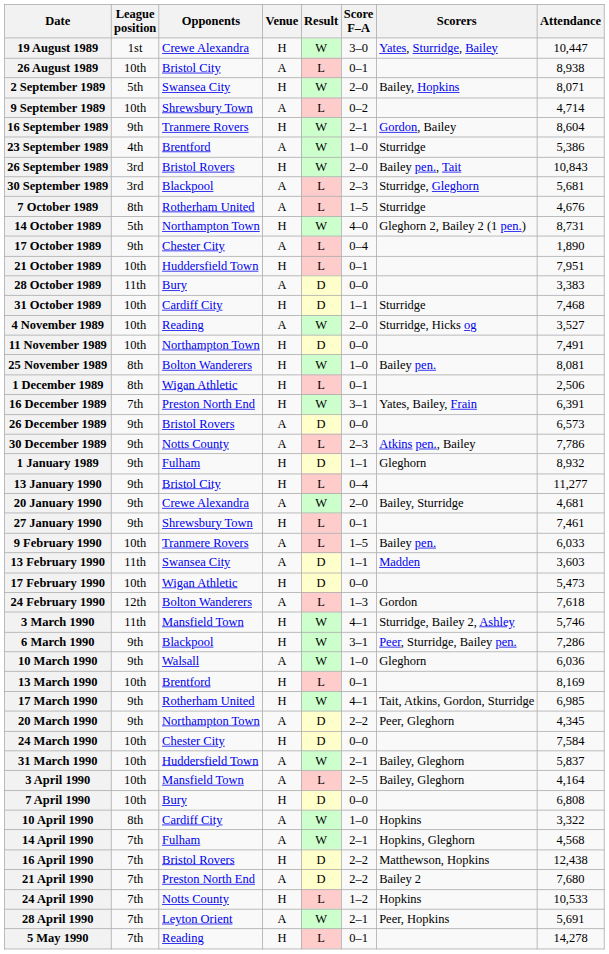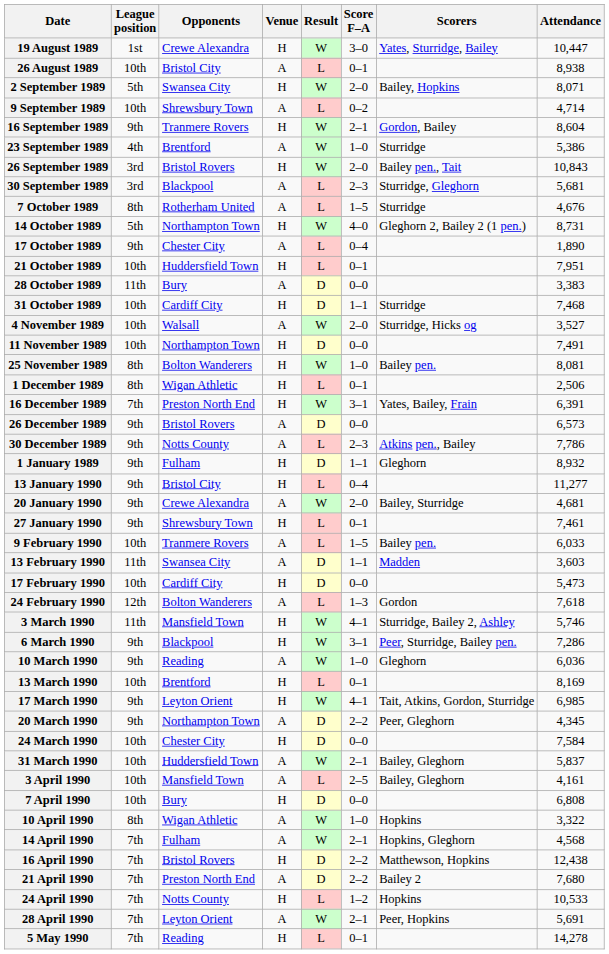 <table class="wikitable plainrowheaders" style="text-align:center">
 <tr>
 <th scope="col">Date</th>
 <th scope="col">League<br>position</th>
 <th scope="col">Opponents</th>
 <th scope="col">Venue</th>
 <th scope="col">Result</th>
 <th scope="col">Score<br>F–A</th>
 <th scope="col">Scorers</th>
 <th scope="col">Attendance</th>
 </tr>
 <tr>
 <th scope="row">19 August 1989</th>
 <td>1st</td>
 <td align="left"><a href='#'>Crewe Alexandra</a></td>
 <td>H</td>
 <td style="background:#cfc">W</td>
 <td>3–0</td>
 <td align="left"><a href='#'>Yates</a>, <a href='#'>Sturridge</a>, <a href='#'>Bailey</a></td>
 <td>10,447</td>
 </tr>
 <tr>
 <th scope="row">26 August 1989</th>
 <td>10th</td>
 <td align="left"><a href='#'>Bristol City</a></td>
 <td>A</td>
 <td style="background:#fcc">L</td>
 <td>0–1</td>
 <td></td>
 <td>8,938</td>
 </tr>
 <tr>
 <th scope="row">2 September 1989</th>
 <td>5th</td>
 <td align="left"><a href='#'>Swansea City</a></td>
 <td>H</td>
 <td style="background:#cfc">W</td>
 <td>2–0</td>
 <td align="left">Bailey, <a href='#'>Hopkins</a></td>
 <td>8,071</td>
 </tr>
 <tr>
 <th scope="row">9 September 1989</th>
 <td>10th</td>
 <td align="left"><a href='#'>Shrewsbury Town</a></td>
 <td>A</td>
 <td style="background:#fcc">L</td>
 <td>0–2</td>
 <td></td>
 <td>4,714</td>
 </tr>
 <tr>
 <th scope="row">16 September 1989</th>
 <td>9th</td>
 <td align="left"><a href='#'>Tranmere Rovers</a></td>
 <td>H</td>
 <td style="background:#cfc">W</td>
 <td>2–1</td>
 <td align="left"><a href='#'>Gordon</a>, Bailey</td>
 <td>8,604</td>
 </tr>
 <tr>
 <th scope="row">23 September 1989</th>
 <td>4th</td>
 <td align="left"><a href='#'>Brentford</a></td>
 <td>A</td>
 <td style="background:#cfc">W</td>
 <td>1–0</td>
 <td align="left">Sturridge</td>
 <td>5,386</td>
 </tr>
 <tr>
 <th scope="row">26 September 1989</th>
 <td>3rd</td>
 <td align="left"><a href='#'>Bristol Rovers</a></td>
 <td>H</td>
 <td style="background:#cfc">W</td>
 <td>2–0</td>
 <td align="left">Bailey <a href='#'>pen.</a>, <a href='#'>Tait</a></td>
 <td>10,843</td>
 </tr>
 <tr>
 <th scope="row">30 September 1989</th>
 <td>3rd</td>
 <td align="left"><a href='#'>Blackpool</a></td>
 <td>A</td>
 <td style="background:#fcc">L</td>
 <td>2–3</td>
 <td align="left">Sturridge, <a href='#'>Gleghorn</a></td>
 <td>5,681</td>
 </tr>
 <tr>
 <th scope="row">7 October 1989</th>
 <td>8th</td>
 <td align="left"><a href='#'>Rotherham United</a></td>
 <td>A</td>
 <td style="background:#fcc">L</td>
 <td>1–5</td>
 <td align="left">Sturridge</td>
 <td>4,676</td>
 </tr>
 <tr>
 <th scope="row">14 October 1989</th>
 <td>5th</td>
 <td align="left"><a href='#'>Northampton Town</a></td>
 <td>H</td>
 <td style="background:#cfc">W</td>
 <td>4–0</td>
 <td align="left">Gleghorn 2, Bailey 2 (1 <a href='#'>pen.</a>)</td>
 <td>8,731</td>
 </tr>
 <tr>
 <th scope="row">17 October 1989</th>
 <td>9th</td>
 <td align="left"><a href='#'>Chester City</a></td>
 <td>A</td>
 <td style="background:#fcc">L</td>
 <td>0–4</td>
 <td></td>
 <td>1,890</td>
 </tr>
 <tr>
 <th scope="row">21 October 1989</th>
 <td>10th</td>
 <td align="left"><a href='#'>Huddersfield Town</a></td>
 <td>H</td>
 <td style="background:#fcc">L</td>
 <td>0–1</td>
 <td></td>
 <td>7,951</td>
 </tr>
 <tr>
 <th scope="row">28 October 1989</th>
 <td>11th</td>
 <td align="left"><a href='#'>Bury</a></td>
 <td>A</td>
 <td style="background:#ffc">D</td>
 <td>0–0</td>
 <td></td>
 <td>3,383</td>
 </tr>
 <tr>
 <th scope="row">31 October 1989</th>
 <td>10th</td>
 <td align="left"><a href='#'>Cardiff City</a></td>
 <td>H</td>
 <td style="background:#ffc">D</td>
 <td>1–1</td>
 <td align="left">Sturridge</td>
 <td>7,468</td>
 </tr>
 <tr>
 <th scope="row">4 November 1989</th>
 <td>10th</td>
-<td align="left"><a href='#'>Reading</a></td>
+<td align="left"><a href='#'>Walsall</a></td>
 <td>A</td>
 <td style="background:#cfc">W</td>
 <td>2–0</td>
 <td align="left">Sturridge, Hicks <a href='#'>og</a></td>
 <td>3,527</td>
 </tr>
 <tr>
 <th scope="row">11 November 1989</th>
 <td>10th</td>
 <td align="left"><a href='#'>Northampton Town</a></td>
 <td>H</td>
 <td style="background:#ffc">D</td>
 <td>0–0</td>
 <td></td>
 <td>7,491</td>
 </tr>
 <tr>
 <th scope="row">25 November 1989</th>
 <td>8th</td>
 <td align="left"><a href='#'>Bolton Wanderers</a></td>
 <td>H</td>
 <td style="background:#cfc">W</td>
 <td>1–0</td>
 <td align="left">Bailey <a href='#'>pen.</a></td>
 <td>8,081</td>
 </tr>
 <tr>
 <th scope="row">1 December 1989</th>
 <td>8th</td>
 <td align="left"><a href='#'>Wigan Athletic</a></td>
 <td>H</td>
 <td style="background:#fcc">L</td>
 <td>0–1</td>
 <td></td>
 <td>2,506</td>
 </tr>
 <tr>
 <th scope="row">16 December 1989</th>
 <td>7th</td>
 <td align="left"><a href='#'>Preston North End</a></td>
 <td>H</td>
 <td style="background:#cfc">W</td>
 <td>3–1</td>
 <td align="left">Yates, Bailey, <a href='#'>Frain</a></td>
 <td>6,391</td>
 </tr>
 <tr>
 <th scope="row">26 December 1989</th>
 <td>9th</td>
 <td align="left"><a href='#'>Bristol Rovers</a></td>
 <td>A</td>
 <td style="background:#ffc">D</td>
 <td>0–0</td>
 <td></td>
 <td>6,573</td>
 </tr>
 <tr>
 <th scope="row">30 December 1989</th>
 <td>9th</td>
 <td align="left"><a href='#'>Notts County</a></td>
 <td>A</td>
 <td style="background:#fcc">L</td>
 <td>2–3</td>
 <td align="left"><a href='#'>Atkins</a> <a href='#'>pen.</a>, Bailey</td>
 <td>7,786</td>
 </tr>
 <tr>
 <th scope="row">1 January 1989</th>
 <td>9th</td>
 <td align="left"><a href='#'>Fulham</a></td>
 <td>H</td>
 <td style="background:#ffc">D</td>
 <td>1–1</td>
 <td align="left">Gleghorn</td>
 <td>8,932</td>
 </tr>
 <tr>
 <th scope="row">13 January 1990</th>
 <td>9th</td>
 <td align="left"><a href='#'>Bristol City</a></td>
 <td>H</td>
 <td style="background:#fcc">L</td>
 <td>0–4</td>
 <td></td>
 <td>11,277</td>
 </tr>
 <tr>
 <th scope="row">20 January 1990</th>
 <td>9th</td>
 <td align="left"><a href='#'>Crewe Alexandra</a></td>
 <td>A</td>
 <td style="background:#cfc">W</td>
 <td>2–0</td>
 <td align="left">Bailey, Sturridge</td>
 <td>4,681</td>
 </tr>
 <tr>
 <th scope="row">27 January 1990</th>
 <td>9th</td>
 <td align="left"><a href='#'>Shrewsbury Town</a></td>
 <td>H</td>
 <td style="background:#fcc">L</td>
 <td>0–1</td>
 <td></td>
 <td>7,461</td>
 </tr>
 <tr>
 <th scope="row">9 February 1990</th>
 <td>10th</td>
 <td align="left"><a href='#'>Tranmere Rovers</a></td>
 <td>A</td>
 <td style="background:#fcc">L</td>
 <td>1–5</td>
 <td align="left">Bailey <a href='#'>pen.</a></td>
 <td>6,033</td>
 </tr>
 <tr>
 <th scope="row">13 February 1990</th>
 <td>11th</td>
 <td align="left"><a href='#'>Swansea City</a></td>
 <td>A</td>
 <td style="background:#ffc">D</td>
 <td>1–1</td>
 <td align="left"><a href='#'>Madden</a></td>
 <td>3,603</td>
 </tr>
 <tr>
 <th scope="row">17 February 1990</th>
 <td>10th</td>
-<td align="left"><a href='#'>Wigan Athletic</a></td>
+<td align="left"><a href='#'>Cardiff City</a></td>
 <td>H</td>
 <td style="background:#ffc">D</td>
 <td>0–0</td>
 <td></td>
 <td>5,473</td>
 </tr>
 <tr>
 <th scope="row">24 February 1990</th>
 <td>12th</td>
 <td align="left"><a href='#'>Bolton Wanderers</a></td>
 <td>A</td>
 <td style="background:#fcc">L</td>
 <td>1–3</td>
 <td align="left">Gordon</td>
 <td>7,618</td>
 </tr>
 <tr>
 <th scope="row">3 March 1990</th>
 <td>11th</td>
 <td align="left"><a href='#'>Mansfield Town</a></td>
 <td>H</td>
 <td style="background:#cfc">W</td>
 <td>4–1</td>
 <td align="left">Sturridge, Bailey 2, <a href='#'>Ashley</a></td>
 <td>5,746</td>
 </tr>
 <tr>
 <th scope="row">6 March 1990</th>
 <td>9th</td>
 <td align="left"><a href='#'>Blackpool</a></td>
 <td>H</td>
 <td style="background:#cfc">W</td>
 <td>3–1</td>
 <td align="left"><a href='#'>Peer</a>, Sturridge, Bailey <a href='#'>pen.</a></td>
 <td>7,286</td>
 </tr>
 <tr>
 <th scope="row">10 March 1990</th>
 <td>9th</td>
-<td align="left"><a href='#'>Walsall</a></td>
+<td align="left"><a href='#'>Reading</a></td>
 <td>A</td>
 <td style="background:#cfc">W</td>
 <td>1–0</td>
 <td align="left">Gleghorn</td>
 <td>6,036</td>
 </tr>
 <tr>
 <th scope="row">13 March 1990</th>
 <td>10th</td>
 <td align="left"><a href='#'>Brentford</a></td>
 <td>H</td>
 <td style="background:#fcc">L</td>
 <td>0–1</td>
 <td></td>
 <td>8,169</td>
 </tr>
 <tr>
 <th scope="row">17 March 1990</th>
 <td>9th</td>
-<td align="left"><a href='#'>Rotherham United</a></td>
+<td align="left"><a href='#'>Leyton Orient</a></td>
 <td>H</td>
 <td style="background:#cfc">W</td>
 <td>4–1</td>
 <td align="left">Tait, Atkins, Gordon, Sturridge</td>
 <td>6,985</td>
 </tr>
 <tr>
 <th scope="row">20 March 1990</th>
 <td>9th</td>
 <td align="left"><a href='#'>Northampton Town</a></td>
 <td>A</td>
 <td style="background:#ffc">D</td>
 <td>2–2</td>
 <td align="left">Peer, Gleghorn</td>
 <td>4,345</td>
 </tr>
 <tr>
 <th scope="row">24 March 1990</th>
 <td>10th</td>
 <td align="left"><a href='#'>Chester City</a></td>
 <td>H</td>
 <td style="background:#ffc">D</td>
 <td>0–0</td>
 <td></td>
 <td>7,584</td>
 </tr>
 <tr>
 <th scope="row">31 March 1990</th>
 <td>10th</td>
 <td align="left"><a href='#'>Huddersfield Town</a></td>
 <td>A</td>
 <td style="background:#cfc">W</td>
 <td>2–1</td>
 <td align="left">Bailey, Gleghorn</td>
 <td>5,837</td>
 </tr>
 <tr>
 <th scope="row">3 April 1990</th>
 <td>10th</td>
 <td align="left"><a href='#'>Mansfield Town</a></td>
 <td>A</td>
 <td style="background:#fcc">L</td>
 <td>2–5</td>
 <td align="left">Bailey, Gleghorn</td>
-<td>4,164</td>
+<td>4,161</td>
 </tr>
 <tr>
 <th scope="row">7 April 1990</th>
 <td>10th</td>
 <td align="left"><a href='#'>Bury</a></td>
 <td>H</td>
 <td style="background:#ffc">D</td>
 <td>0–0</td>
 <td></td>
 <td>6,808</td>
 </tr>
 <tr>
 <th scope="row">10 April 1990</th>
 <td>8th</td>
-<td align="left"><a href='#'>Cardiff City</a></td>
+<td align="left"><a href='#'>Wigan Athletic</a></td>
 <td>A</td>
 <td style="background:#cfc">W</td>
 <td>1–0</td>
 <td align="left">Hopkins</td>
 <td>3,322</td>
 </tr>
 <tr>
 <th scope="row">14 April 1990</th>
 <td>7th</td>
 <td align="left"><a href='#'>Fulham</a></td>
 <td>A</td>
 <td style="background:#cfc">W</td>
 <td>2–1</td>
 <td align="left">Hopkins, Gleghorn</td>
 <td>4,568</td>
 </tr>
 <tr>
 <th scope="row">16 April 1990</th>
 <td>7th</td>
 <td align="left"><a href='#'>Bristol Rovers</a></td>
 <td>H</td>
 <td style="background:#ffc">D</td>
 <td>2–2</td>
 <td align="left">Matthewson, Hopkins</td>
 <td>12,438</td>
 </tr>
 <tr>
 <th scope="row">21 April 1990</th>
 <td>7th</td>
 <td align="left"><a href='#'>Preston North End</a></td>
 <td>A</td>
 <td style="background:#ffc">D</td>
 <td>2–2</td>
 <td align="left">Bailey 2</td>
 <td>7,680</td>
 </tr>
 <tr>
 <th scope="row">24 April 1990</th>
 <td>7th</td>
 <td align="left"><a href='#'>Notts County</a></td>
 <td>H</td>
 <td style="background:#fcc">L</td>
 <td>1–2</td>
 <td align="left">Hopkins</td>
 <td>10,533</td>
 </tr>
 <tr>
 <th scope="row">28 April 1990</th>
 <td>7th</td>
 <td align="left"><a href='#'>Leyton Orient</a></td>
 <td>A</td>
 <td style="background:#cfc">W</td>
 <td>2–1</td>
 <td align="left">Peer, Hopkins</td>
 <td>5,691</td>
 </tr>
 <tr>
 <th scope="row">5 May 1990</th>
 <td>7th</td>
 <td align="left"><a href='#'>Reading</a></td>
 <td>H</td>
 <td style="background:#fcc">L</td>
 <td>0–1</td>
 <td></td>
 <td>14,278</td>
 </tr>
 </table>
